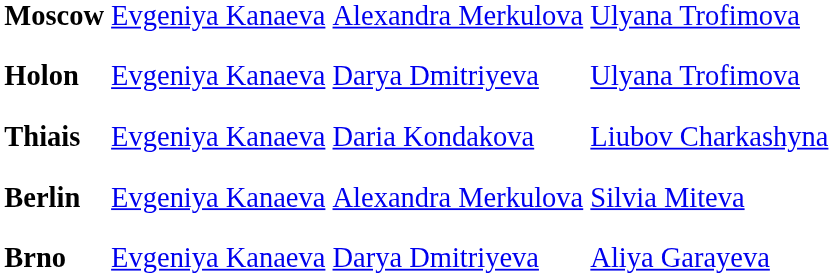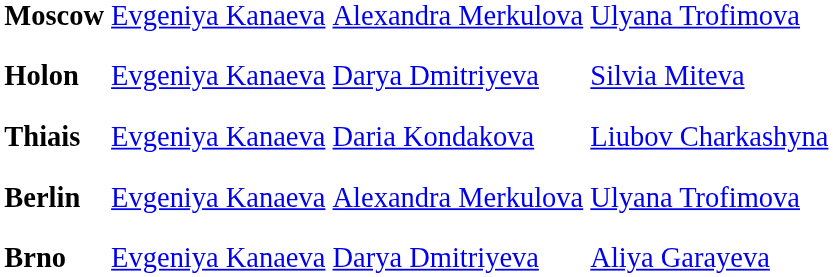 <table>
 <tr>
 <th scope=row style="text-align:left">Moscow</th>
 <td style="height:30px;"> <a href='#'>Evgeniya Kanaeva</a></td>
 <td style="height:30px;"> <a href='#'>Alexandra Merkulova</a></td>
 <td style="height:30px;"> <a href='#'>Ulyana Trofimova</a></td>
 </tr>
 <tr>
 <th scope=row style="text-align:left">Holon</th>
 <td style="height:30px;"> <a href='#'>Evgeniya Kanaeva</a></td>
 <td style="height:30px;"> <a href='#'>Darya Dmitriyeva</a></td>
-<td style="height:30px;"> <a href='#'>Ulyana Trofimova</a></td>
+<td style="height:30px;"> <a href='#'>Silvia Miteva</a></td>
 </tr>
 <tr>
 <th scope=row style="text-align:left">Thiais</th>
 <td style="height:30px;"> <a href='#'>Evgeniya Kanaeva</a></td>
 <td style="height:30px;"> <a href='#'>Daria Kondakova</a></td>
 <td style="height:30px;"> <a href='#'>Liubov Charkashyna</a></td>
 </tr>
 <tr>
 <th scope=row style="text-align:left">Berlin</th>
 <td style="height:30px;"> <a href='#'>Evgeniya Kanaeva</a></td>
 <td style="height:30px;"> <a href='#'>Alexandra Merkulova</a></td>
-<td style="height:30px;"> <a href='#'>Silvia Miteva</a></td>
+<td style="height:30px;"> <a href='#'>Ulyana Trofimova</a></td>
 </tr>
 <tr>
 <th scope=row style="text-align:left">Brno</th>
 <td style="height:30px;"> <a href='#'>Evgeniya Kanaeva</a></td>
 <td style="height:30px;"> <a href='#'>Darya Dmitriyeva</a></td>
 <td style="height:30px;"> <a href='#'>Aliya Garayeva</a></td>
 </tr>
 <tr>
 </tr>
 </table>
